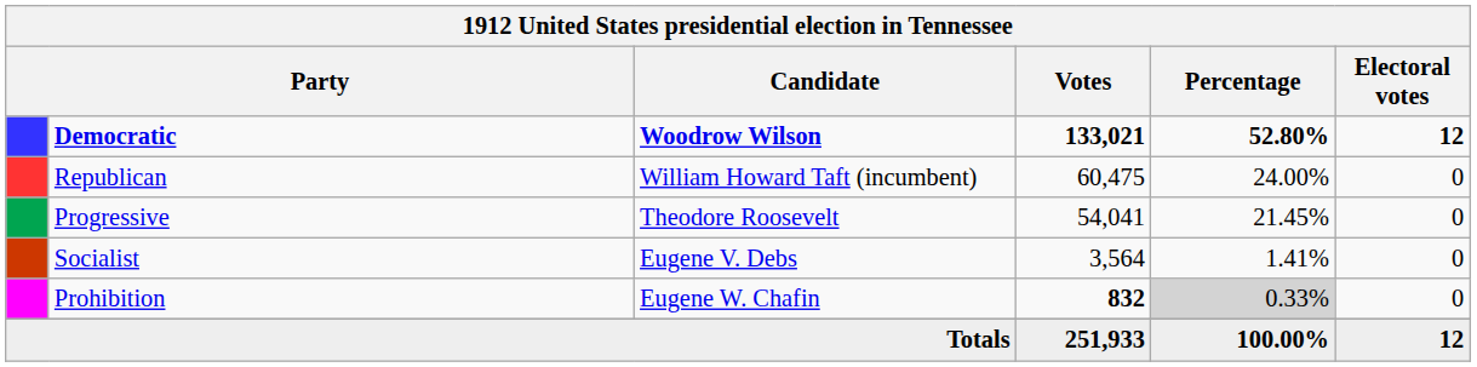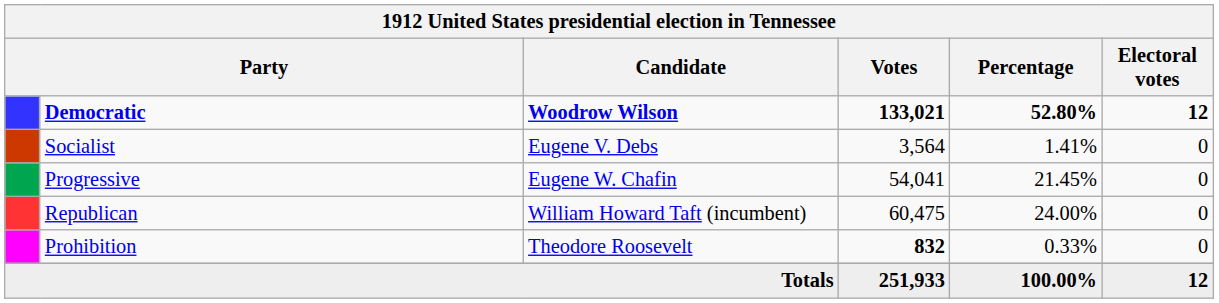 <table class="wikitable" style="font-size: 95%;">
 <tr>
 <th colspan="6">1912 United States presidential election in Tennessee</th>
 </tr>
 <tr>
 <th colspan="2" style="width: 25em">Party</th>
 <th style="width: 15em">Candidate</th>
 <th style="width: 5em">Votes</th>
 <th style="width: 7em">Percentage</th>
 <th style="width: 5em">Electoral votes</th>
 </tr>
 <tr>
 <th style="background-color:#3333FF; width: 3px"></th>
 <td style="width: 130px"><strong><a href='#'>Democratic</a></strong></td>
 <td><strong><a href='#'>Woodrow Wilson</a></strong></td>
 <td align="right"><strong>133,021</strong></td>
 <td align="right"><strong>52.80%</strong></td>
 <td align="right"><strong>12</strong></td>
 </tr>
 <tr>
+<th style="background-color:#CD3700; width: 3px"></th>
+<td style="width: 130px"><a href='#'>Socialist</a></td>
+<td><a href='#'>Eugene V. Debs</a></td>
+<td align="right">3,564</td>
+<td align="right">1.41%</td>
+<td align="right">0</td>
+</tr>
+<tr>
+<th style="background-color:#00A550; width: 3px"></th>
+<td style="width: 130px"><a href='#'>Progressive</a></td>
+<td><a href='#'>Eugene W. Chafin</a></td>
+<td align="right">54,041</td>
+<td align="right">21.45%</td>
+<td align="right">0</td>
+</tr>
+<tr>
 <th style="background-color:#FF3333; width: 3px"></th>
 <td style="width: 130px"><a href='#'>Republican</a></td>
 <td><a href='#'>William Howard Taft</a> (incumbent)</td>
 <td align="right">60,475</td>
 <td align="right">24.00%</td>
 <td align="right">0</td>
 </tr>
 <tr>
-<th style="background-color:#00A550; width: 3px"></th>
-<td style="width: 130px"><a href='#'>Progressive</a></td>
-<td><a href='#'>Theodore Roosevelt</a></td>
-<td align="right">54,041</td>
-<td align="right">21.45%</td>
-<td align="right">0</td>
-</tr>
-<tr>
-<th style="background-color:#CD3700; width: 3px"></th>
-<td style="width: 130px"><a href='#'>Socialist</a></td>
-<td><a href='#'>Eugene V. Debs</a></td>
-<td align="right">3,564</td>
-<td align="right">1.41%</td>
-<td align="right">0</td>
-</tr>
-<tr>
 <th style="background-color:#FF00FF; width: 3px"></th>
 <td style="width: 130px"><a href='#'>Prohibition</a></td>
-<td><a href='#'>Eugene W. Chafin</a></td>
+<td><a href='#'>Theodore Roosevelt</a></td>
 <td align="right"><strong>832</strong></td>
-<td align="right" style="background: lightgrey;">0.33%</td>
+<td align="right">0.33%</td>
 <td align="right">0</td>
 </tr>
 <tr>
 </tr>
 <tr bgcolor="#EEEEEE">
 <td colspan="3" align="right"><strong>Totals</strong></td>
 <td align="right"><strong>251,933</strong></td>
 <td align="right"><strong>100.00%</strong></td>
 <td align="right"><strong>12</strong></td>
 </tr>
 </table>
